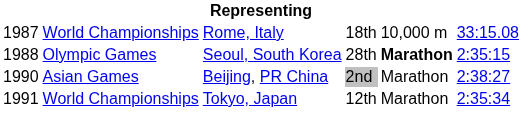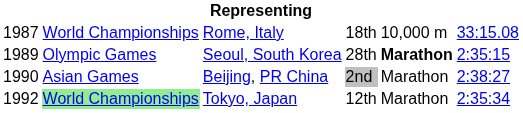 <table>
 <tr>
 <th colspan="6">Representing </th>
 </tr>
 <tr>
 <td>1987</td>
 <td><a href='#'>World Championships</a></td>
 <td><a href='#'>Rome, Italy</a></td>
 <td>18th</td>
 <td>10,000 m</td>
 <td><a href='#'>33:15.08</a></td>
 </tr>
 <tr>
-<td>1988</td>
+<td>1989</td>
 <td><a href='#'>Olympic Games</a></td>
 <td><a href='#'>Seoul, South Korea</a></td>
 <td>28th</td>
 <td><strong>Marathon</strong></td>
 <td><a href='#'>2:35:15</a></td>
 </tr>
 <tr>
 <td>1990</td>
 <td><a href='#'>Asian Games</a></td>
 <td><a href='#'>Beijing</a>, <a href='#'>PR China</a></td>
 <td bgcolor=silver>2nd</td>
 <td>Marathon</td>
 <td><a href='#'>2:38:27</a></td>
 </tr>
 <tr>
-<td>1991</td>
-<td><a href='#'>World Championships</a></td>
+<td>1992</td>
+<td style="background: lightgreen;"><a href='#'>World Championships</a></td>
 <td><a href='#'>Tokyo, Japan</a></td>
 <td>12th</td>
 <td>Marathon</td>
 <td><a href='#'>2:35:34</a></td>
 </tr>
 </table>
